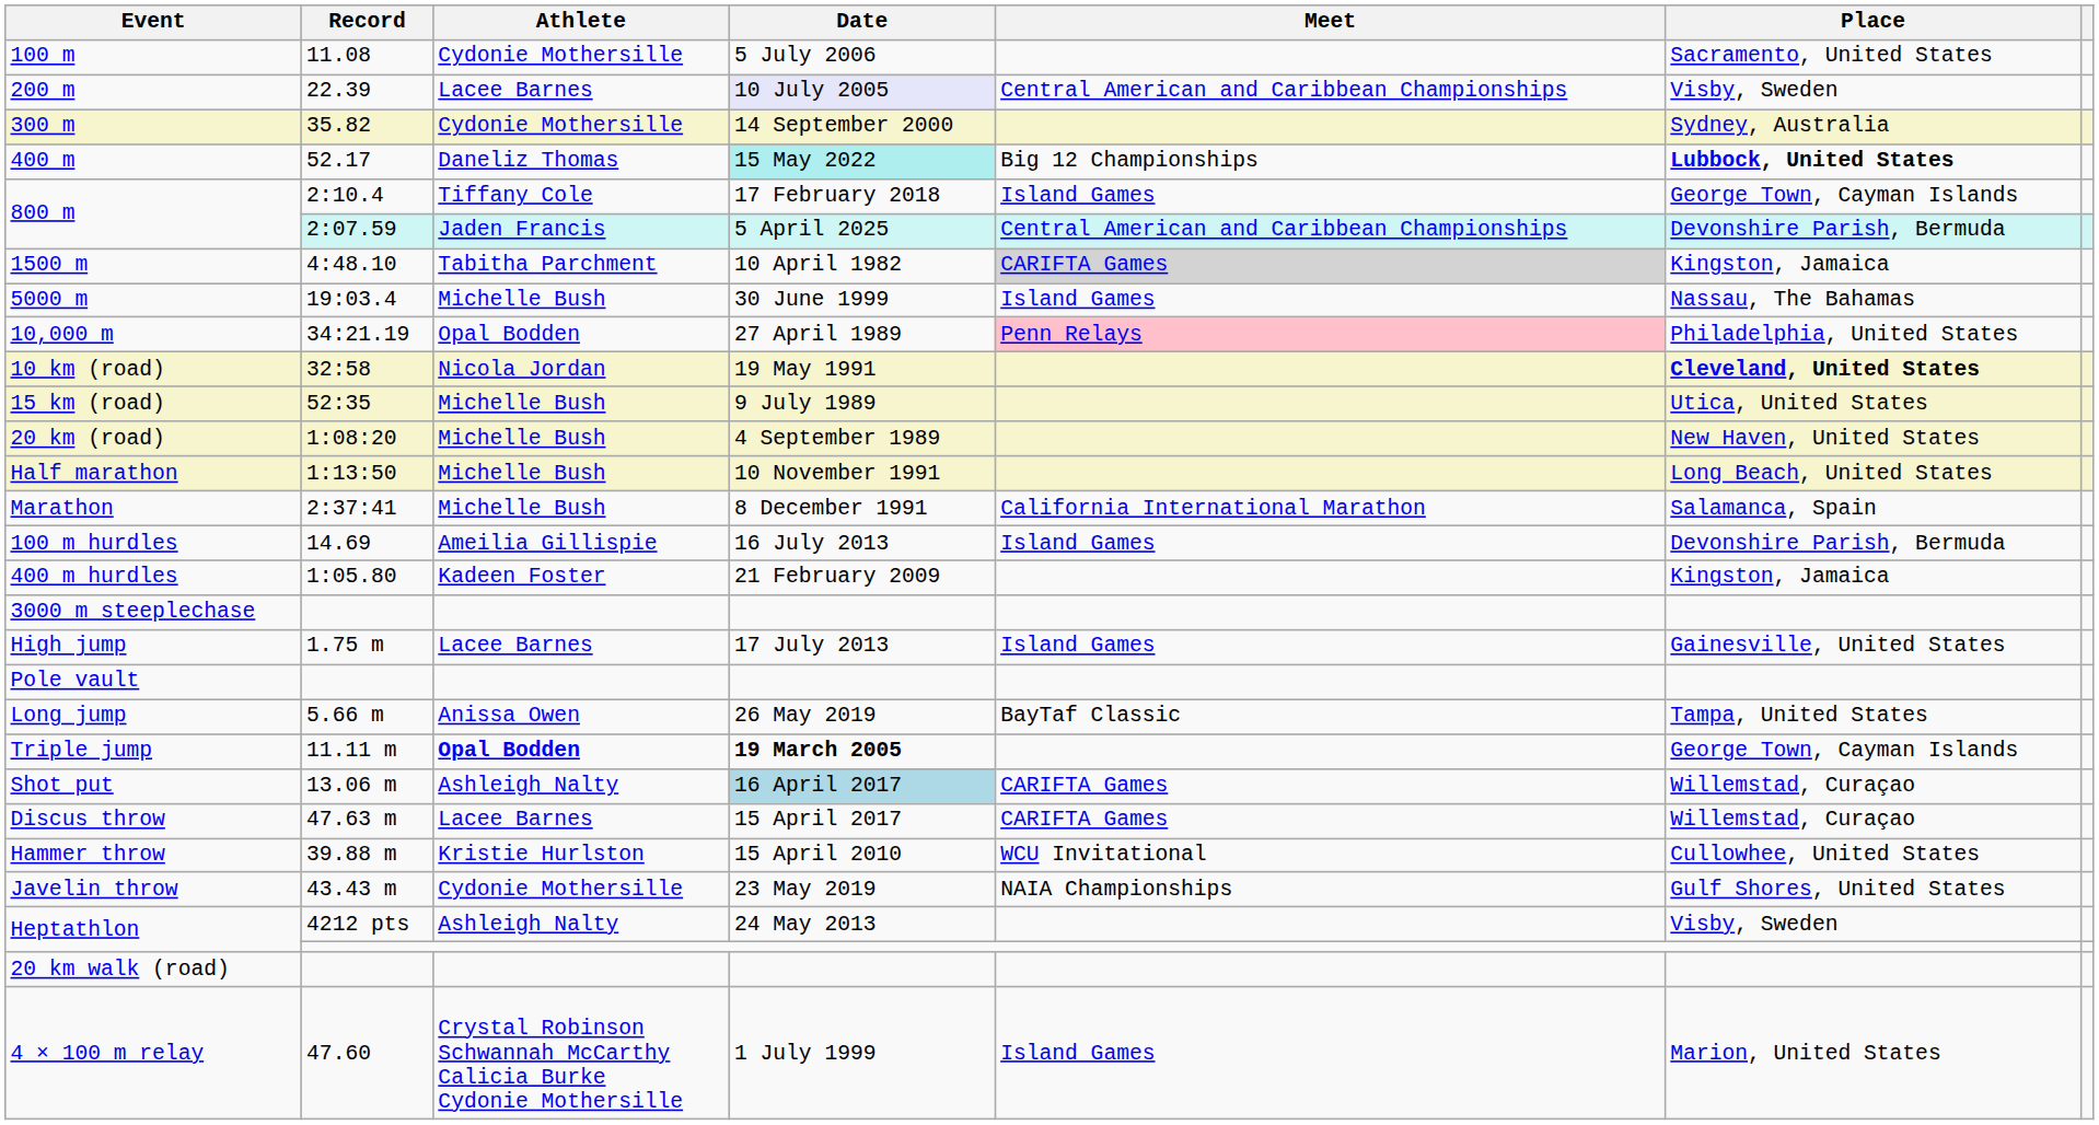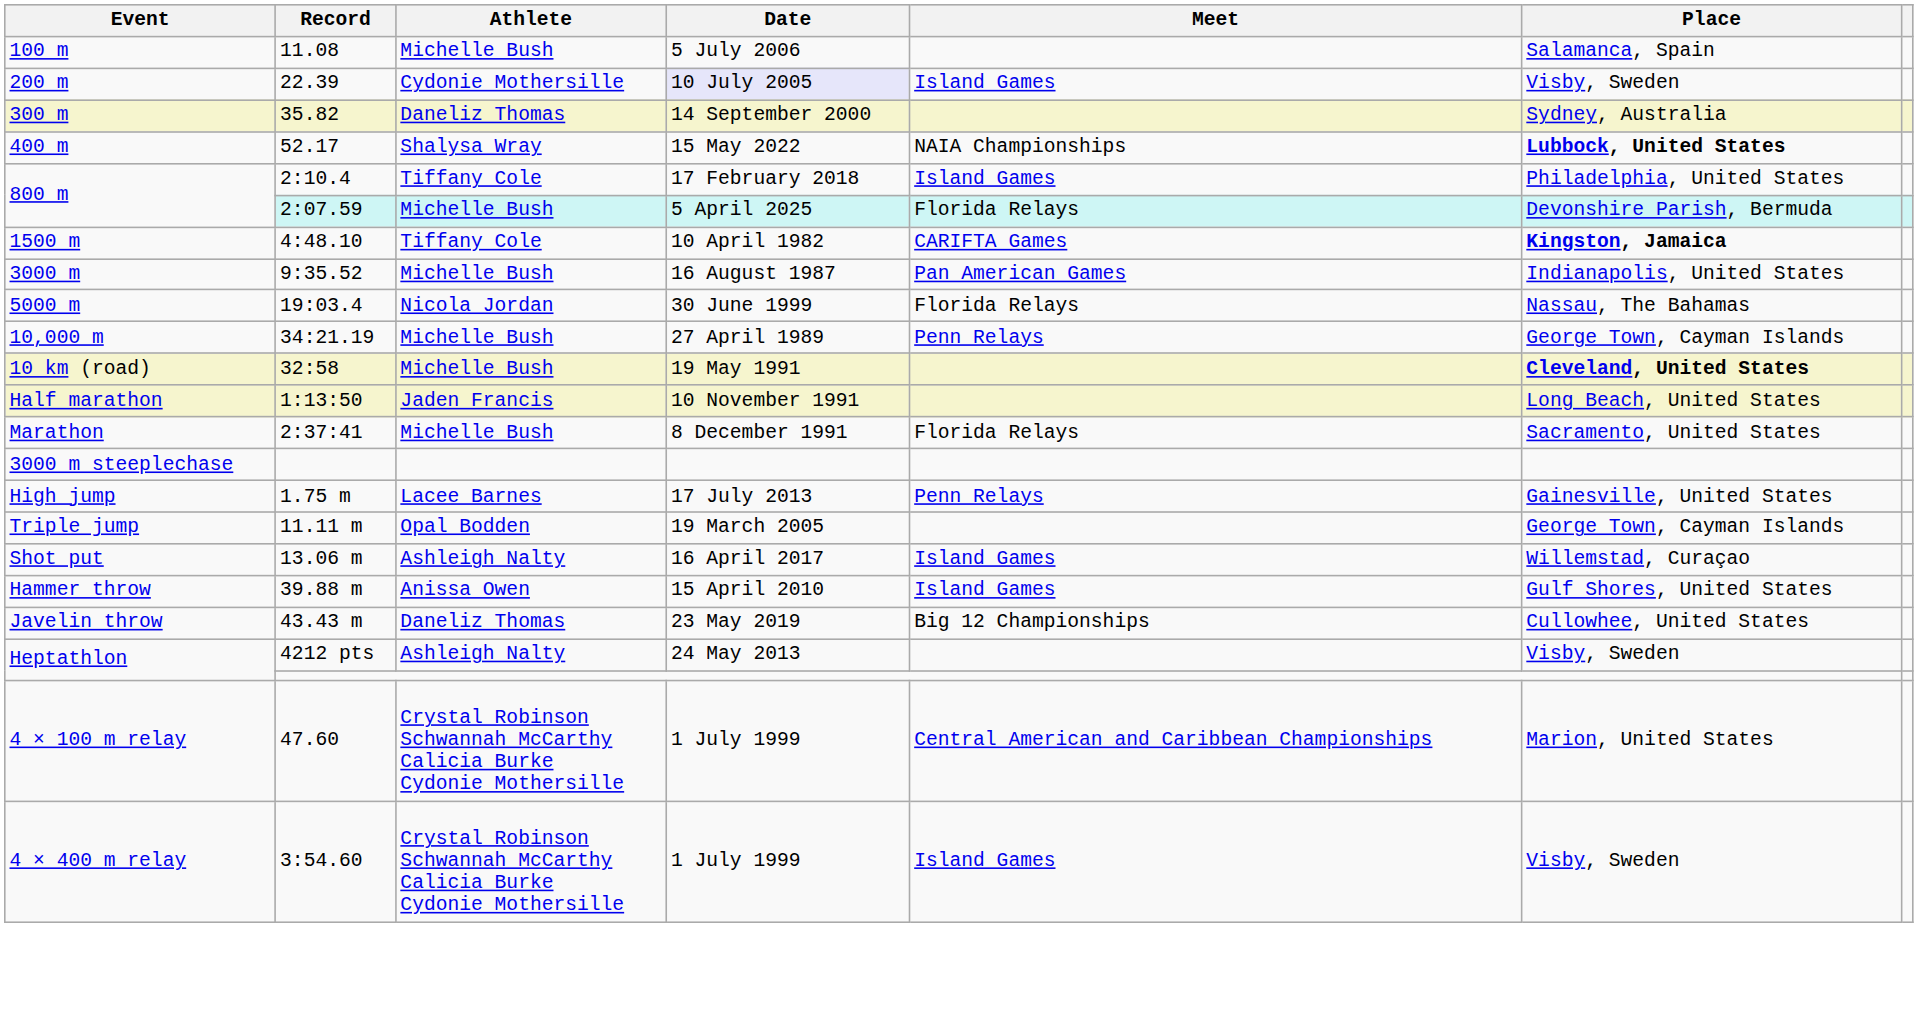 <table class="wikitable" style="font-size:95%; width: 95%;">
 <tr>
 <th>Event</th>
 <th>Record</th>
 <th>Athlete</th>
 <th>Date</th>
 <th>Meet</th>
 <th>Place</th>
 <th></th>
 </tr>
 <tr>
 <td><a href='#'>100 m</a></td>
 <td>11.08 </td>
-<td><a href='#'>Cydonie Mothersille</a></td>
+<td><a href='#'>Michelle Bush</a></td>
 <td>5 July 2006</td>
 <td></td>
-<td><a href='#'>Sacramento</a>, United States</td>
+<td><a href='#'>Salamanca</a>, Spain</td>
 <td></td>
 </tr>
 <tr>
 <td><a href='#'>200 m</a></td>
 <td>22.39 </td>
-<td><a href='#'>Lacee Barnes</a></td>
+<td><a href='#'>Cydonie Mothersille</a></td>
 <td style="background: lavender;">10 July 2005</td>
-<td><a href='#'>Central American and Caribbean Championships</a></td>
+<td><a href='#'>Island Games</a></td>
 <td><a href='#'>Visby</a>, Sweden</td>
 <td></td>
 </tr>
 <tr style="background:#f6F5CE;">
 <td><a href='#'>300 m</a></td>
 <td>35.82</td>
-<td><a href='#'>Cydonie Mothersille</a></td>
+<td><a href='#'>Daneliz Thomas</a></td>
 <td>14 September 2000</td>
 <td></td>
 <td><a href='#'>Sydney</a>, Australia</td>
 <td></td>
 </tr>
 <tr>
 <td><a href='#'>400 m</a></td>
 <td>52.17 </td>
-<td><a href='#'>Daneliz Thomas</a></td>
-<td style="background: paleturquoise;">15 May 2022</td>
-<td>Big 12 Championships</td>
+<td><a href='#'>Shalysa Wray</a></td>
+<td>15 May 2022</td>
+<td>NAIA Championships</td>
 <td><strong><a href='#'>Lubbock</a>, United States</strong></td>
 <td></td>
 </tr>
 <tr>
 <td rowspan=2><a href='#'>800 m</a></td>
 <td>2:10.4 </td>
 <td><a href='#'>Tiffany Cole</a></td>
 <td>17 February 2018</td>
 <td><a href='#'>Island Games</a></td>
-<td><a href='#'>George Town</a>, Cayman Islands</td>
+<td><a href='#'>Philadelphia</a>, United States</td>
 </tr>
 <tr style="background:#cef6f5;">
 <td>2:07.59</td>
-<td><a href='#'>Jaden Francis</a></td>
+<td><a href='#'>Michelle Bush</a></td>
 <td>5 April 2025</td>
-<td><a href='#'>Central American and Caribbean Championships</a></td>
+<td>Florida Relays</td>
 <td><a href='#'>Devonshire Parish</a>, Bermuda</td>
 <td></td>
 </tr>
 <tr>
 <td><a href='#'>1500 m</a></td>
 <td>4:48.10</td>
-<td><a href='#'>Tabitha Parchment</a></td>
+<td><a href='#'>Tiffany Cole</a></td>
 <td>10 April 1982</td>
-<td style="background: lightgrey;"><a href='#'>CARIFTA Games</a></td>
-<td><a href='#'>Kingston</a>, Jamaica</td>
+<td><a href='#'>CARIFTA Games</a></td>
+<td><strong><a href='#'>Kingston</a>, Jamaica</strong></td>
+<td></td>
+</tr>
+<tr>
+<td><a href='#'>3000 m</a></td>
+<td>9:35.52</td>
+<td><a href='#'>Michelle Bush</a></td>
+<td>16 August 1987</td>
+<td><a href='#'>Pan American Games</a></td>
+<td><a href='#'>Indianapolis</a>, United States</td>
 <td></td>
 </tr>
 <tr>
 <td><a href='#'>5000 m</a></td>
 <td>19:03.4 </td>
-<td><a href='#'>Michelle Bush</a></td>
+<td><a href='#'>Nicola Jordan</a></td>
 <td>30 June 1999</td>
-<td><a href='#'>Island Games</a></td>
+<td>Florida Relays</td>
 <td><a href='#'>Nassau</a>, The Bahamas</td>
 <td></td>
 </tr>
 <tr>
 <td><a href='#'>10,000 m</a></td>
 <td>34:21.19</td>
-<td><a href='#'>Opal Bodden</a></td>
+<td><a href='#'>Michelle Bush</a></td>
 <td>27 April 1989</td>
-<td style="background: pink;"><a href='#'>Penn Relays</a></td>
-<td><a href='#'>Philadelphia</a>, United States</td>
+<td><a href='#'>Penn Relays</a></td>
+<td><a href='#'>George Town</a>, Cayman Islands</td>
 <td></td>
 </tr>
 <tr style="background:#f6F5CE;">
 <td><a href='#'>10 km</a> (road)</td>
 <td>32:58</td>
-<td><a href='#'>Nicola Jordan</a></td>
+<td><a href='#'>Michelle Bush</a></td>
 <td>19 May 1991</td>
 <td></td>
 <td><strong><a href='#'>Cleveland</a>, United States</strong></td>
 <td></td>
 </tr>
 <tr style="background:#f6F5CE;">
-<td><a href='#'>15 km</a> (road)</td>
-<td>52:35</td>
-<td><a href='#'>Michelle Bush</a></td>
-<td>9 July 1989</td>
-<td></td>
-<td><a href='#'>Utica</a>, United States</td>
-<td></td>
-</tr>
-<tr style="background:#f6F5CE;">
-<td><a href='#'>20 km</a> (road)</td>
-<td>1:08:20</td>
-<td><a href='#'>Michelle Bush</a></td>
-<td>4 September 1989</td>
-<td></td>
-<td><a href='#'>New Haven</a>, United States</td>
-<td></td>
-</tr>
-<tr style="background:#f6F5CE;">
 <td><a href='#'>Half marathon</a></td>
 <td>1:13:50</td>
-<td><a href='#'>Michelle Bush</a></td>
+<td><a href='#'>Jaden Francis</a></td>
 <td>10 November 1991</td>
 <td></td>
 <td><a href='#'>Long Beach</a>, United States</td>
 <td></td>
 </tr>
 <tr>
 <td><a href='#'>Marathon</a></td>
 <td>2:37:41</td>
 <td><a href='#'>Michelle Bush</a></td>
 <td>8 December 1991</td>
-<td><a href='#'>California International Marathon</a></td>
-<td><a href='#'>Salamanca</a>, Spain</td>
-<td></td>
-</tr>
-<tr>
-<td><a href='#'>100 m hurdles</a></td>
-<td>14.69 </td>
-<td><a href='#'>Ameilia Gillispie</a></td>
-<td>16 July 2013</td>
-<td><a href='#'>Island Games</a></td>
-<td><a href='#'>Devonshire Parish</a>, Bermuda</td>
-<td></td>
-</tr>
-<tr>
-<td><a href='#'>400 m hurdles</a></td>
-<td>1:05.80</td>
-<td><a href='#'>Kadeen Foster</a></td>
-<td>21 February 2009</td>
-<td></td>
-<td><a href='#'>Kingston</a>, Jamaica</td>
+<td>Florida Relays</td>
+<td><a href='#'>Sacramento</a>, United States</td>
 <td></td>
 </tr>
 <tr>
 <td><a href='#'>3000 m steeplechase</a></td>
 <td></td>
 <td></td>
 <td></td>
 <td></td>
 <td></td>
 <td></td>
 </tr>
 <tr>
 <td><a href='#'>High jump</a></td>
 <td>1.75 m</td>
 <td><a href='#'>Lacee Barnes</a></td>
 <td>17 July 2013</td>
-<td><a href='#'>Island Games</a></td>
+<td><a href='#'>Penn Relays</a></td>
 <td><a href='#'>Gainesville</a>, United States</td>
-<td></td>
-</tr>
-<tr>
-<td><a href='#'>Pole vault</a></td>
-<td></td>
-<td></td>
-<td></td>
-<td></td>
-<td></td>
-<td></td>
-</tr>
-<tr>
-<td><a href='#'>Long jump</a></td>
-<td>5.66 m </td>
-<td><a href='#'>Anissa Owen</a></td>
-<td>26 May 2019</td>
-<td>BayTaf Classic</td>
-<td><a href='#'>Tampa</a>, United States</td>
 <td></td>
 </tr>
 <tr>
 <td><a href='#'>Triple jump</a></td>
 <td>11.11 m</td>
-<td><strong><a href='#'>Opal Bodden</a></strong></td>
-<td><strong>19 March 2005</strong></td>
+<td><a href='#'>Opal Bodden</a></td>
+<td>19 March 2005</td>
 <td></td>
 <td><a href='#'>George Town</a>, Cayman Islands</td>
 <td></td>
 </tr>
 <tr>
 <td><a href='#'>Shot put</a></td>
 <td>13.06 m</td>
 <td><a href='#'>Ashleigh Nalty</a></td>
-<td style="background: lightblue;">16 April 2017</td>
-<td><a href='#'>CARIFTA Games</a></td>
-<td><a href='#'>Willemstad</a>, Curaçao</td>
-<td></td>
-</tr>
-<tr>
-<td><a href='#'>Discus throw</a></td>
-<td>47.63 m</td>
-<td><a href='#'>Lacee Barnes</a></td>
-<td>15 April 2017</td>
-<td><a href='#'>CARIFTA Games</a></td>
+<td>16 April 2017</td>
+<td><a href='#'>Island Games</a></td>
 <td><a href='#'>Willemstad</a>, Curaçao</td>
 <td></td>
 </tr>
 <tr>
 <td><a href='#'>Hammer throw</a></td>
 <td>39.88 m</td>
-<td><a href='#'>Kristie Hurlston</a></td>
+<td><a href='#'>Anissa Owen</a></td>
 <td>15 April 2010</td>
-<td><a href='#'>WCU</a> Invitational</td>
-<td><a href='#'>Cullowhee</a>, United States</td>
+<td><a href='#'>Island Games</a></td>
+<td><a href='#'>Gulf Shores</a>, United States</td>
 <td></td>
 </tr>
 <tr>
 <td><a href='#'>Javelin throw</a></td>
 <td>43.43 m</td>
-<td><a href='#'>Cydonie Mothersille</a></td>
+<td><a href='#'>Daneliz Thomas</a></td>
 <td>23 May 2019</td>
-<td>NAIA Championships</td>
-<td><a href='#'>Gulf Shores</a>, United States</td>
+<td>Big 12 Championships</td>
+<td><a href='#'>Cullowhee</a>, United States</td>
 <td></td>
 </tr>
 <tr>
 <td rowspan=2><a href='#'>Heptathlon</a></td>
 <td>4212 pts</td>
 <td><a href='#'>Ashleigh Nalty</a></td>
 <td>24 May 2013</td>
 <td></td>
 <td><a href='#'>Visby</a>, Sweden</td>
 <td></td>
 </tr>
 <tr>
 <td colspan=5></td>
 <td></td>
 </tr>
 <tr>
-<td><a href='#'>20 km walk</a> (road)</td>
-<td></td>
-<td></td>
-<td></td>
-<td></td>
-<td></td>
-<td></td>
-</tr>
-<tr>
 <td><a href='#'>4 × 100 m relay</a></td>
 <td>47.60</td>
 <td><br><a href='#'>Crystal Robinson</a><br><a href='#'>Schwannah McCarthy</a><br><a href='#'>Calicia Burke</a><br><a href='#'>Cydonie Mothersille</a></td>
 <td>1 July 1999</td>
-<td><a href='#'>Island Games</a></td>
+<td><a href='#'>Central American and Caribbean Championships</a></td>
 <td><a href='#'>Marion</a>, United States</td>
 <td></td>
 </tr>
+<tr>
+<td><a href='#'>4 × 400 m relay</a></td>
+<td>3:54.60</td>
+<td><br><a href='#'>Crystal Robinson</a><br><a href='#'>Schwannah McCarthy</a><br><a href='#'>Calicia Burke</a><br><a href='#'>Cydonie Mothersille</a></td>
+<td>1 July 1999</td>
+<td><a href='#'>Island Games</a></td>
+<td><a href='#'>Visby</a>, Sweden</td>
+<td></td>
+</tr>
 </table>
